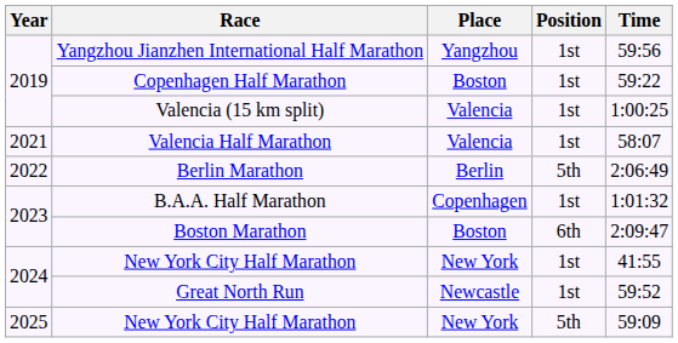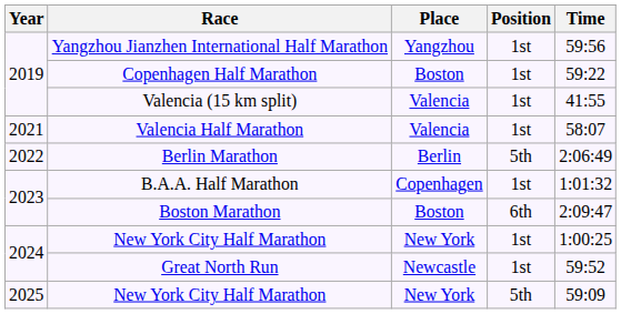 <table class="wikitable" style="text-align:center; background:#faf5ff;">
 <tr>
 <th>Year</th>
 <th>Race</th>
 <th>Place</th>
 <th>Position</th>
 <th>Time</th>
 </tr>
 <tr>
 <td rowspan=3>2019</td>
 <td><a href='#'>Yangzhou Jianzhen International Half Marathon</a></td>
 <td><a href='#'>Yangzhou</a></td>
 <td>1st</td>
 <td>59:56</td>
 </tr>
 <tr>
 <td><a href='#'>Copenhagen Half Marathon</a></td>
 <td><a href='#'>Boston</a></td>
 <td>1st</td>
 <td>59:22</td>
 </tr>
 <tr>
 <td>Valencia (15 km split)</td>
 <td><a href='#'>Valencia</a></td>
 <td>1st</td>
-<td>1:00:25</td>
+<td>41:55</td>
 </tr>
 <tr>
 <td>2021</td>
 <td><a href='#'>Valencia Half Marathon</a></td>
 <td><a href='#'>Valencia</a></td>
 <td>1st</td>
 <td>58:07</td>
 </tr>
 <tr>
 <td>2022</td>
 <td><a href='#'>Berlin Marathon</a></td>
 <td><a href='#'>Berlin</a></td>
 <td>5th</td>
 <td>2:06:49</td>
 </tr>
 <tr>
 <td rowspan=2>2023</td>
 <td>B.A.A. Half Marathon</td>
 <td><a href='#'>Copenhagen</a></td>
 <td>1st</td>
 <td>1:01:32</td>
 </tr>
 <tr>
 <td><a href='#'>Boston Marathon</a></td>
 <td><a href='#'>Boston</a></td>
 <td>6th</td>
 <td>2:09:47</td>
 </tr>
 <tr>
 <td rowspan=2>2024</td>
 <td><a href='#'>New York City Half Marathon</a></td>
 <td><a href='#'>New York</a></td>
 <td>1st</td>
-<td>41:55</td>
+<td>1:00:25</td>
 </tr>
 <tr>
 <td><a href='#'>Great North Run</a></td>
 <td><a href='#'>Newcastle</a></td>
 <td>1st</td>
 <td>59:52</td>
 </tr>
 <tr>
 <td>2025</td>
 <td><a href='#'>New York City Half Marathon</a></td>
 <td><a href='#'>New York</a></td>
 <td>5th</td>
 <td>59:09</td>
 </tr>
 </table>
